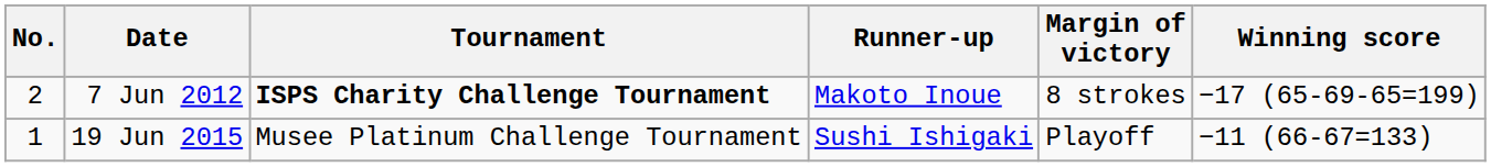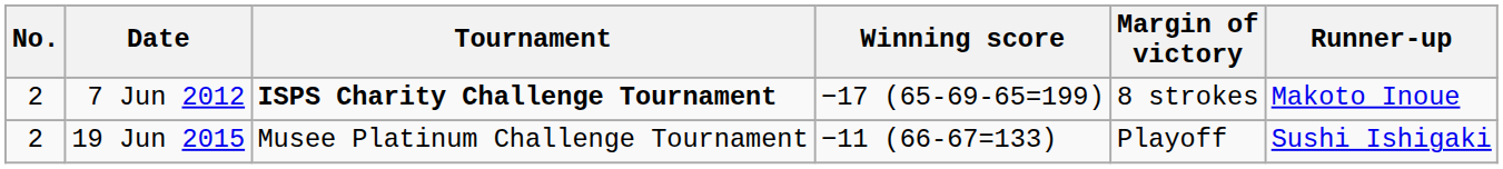 <table class="wikitable" style="font-size:95%;">
 <tr>
 <th>No.</th>
 <th>Date</th>
 <th>Tournament</th>
+<th>Winning score</th>
+<th>Margin of<br>victory</th>
 <th>Runner-up</th>
-<th>Margin of<br>victory</th>
-<th>Winning score</th>
 </tr>
 <tr>
 <td align=center>2</td>
 <td align=right>7 Jun <a href='#'>2012</a></td>
 <td><strong>ISPS Charity Challenge Tournament</strong></td>
+<td>−17 (65-69-65=199)</td>
+<td>8 strokes</td>
 <td> <a href='#'>Makoto Inoue</a></td>
-<td>8 strokes</td>
-<td>−17 (65-69-65=199)</td>
 </tr>
 <tr>
-<td align=center>1</td>
+<td align=center>2</td>
 <td align=right>19 Jun <a href='#'>2015</a></td>
 <td>Musee Platinum Challenge Tournament</td>
+<td>−11 (66-67=133)</td>
+<td>Playoff</td>
 <td> <a href='#'>Sushi Ishigaki</a></td>
-<td>Playoff</td>
-<td>−11 (66-67=133)</td>
 </tr>
 </table>
